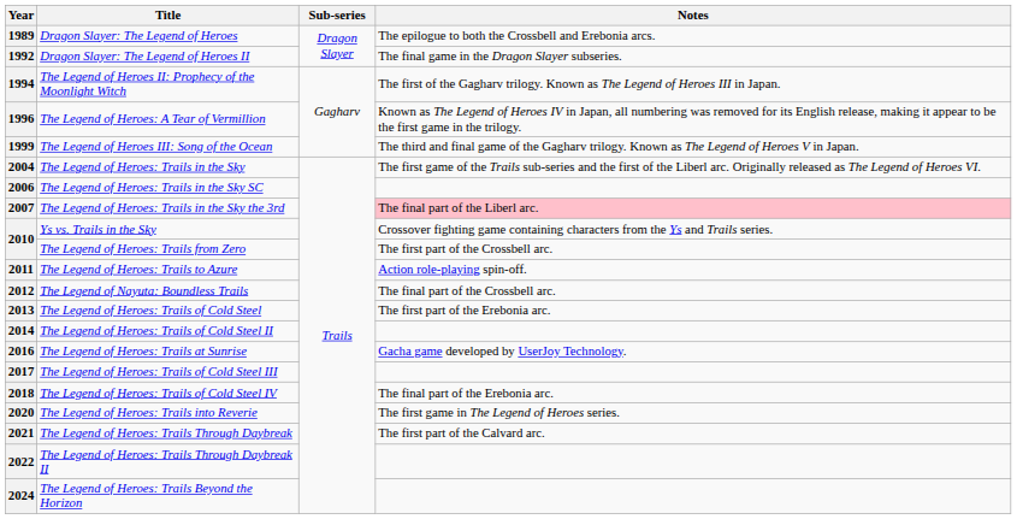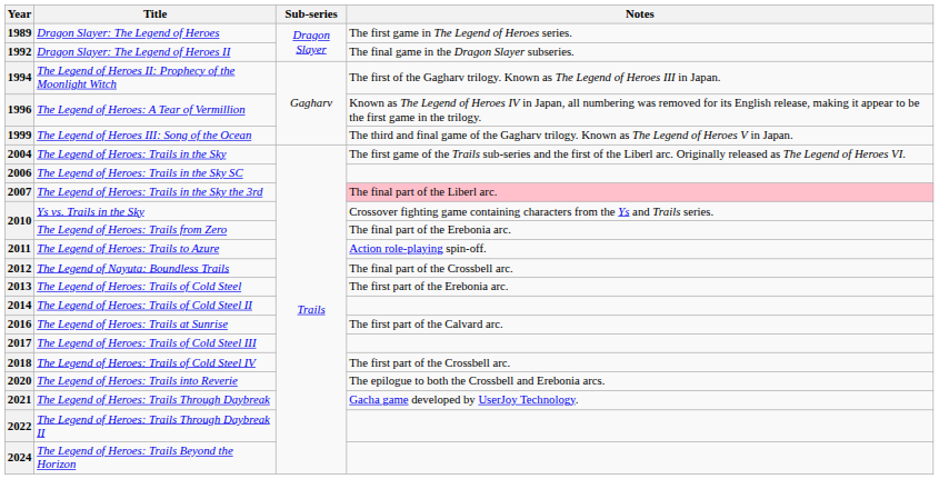 <table class="wikitable">
 <tr>
 <th>Year</th>
 <th>Title</th>
 <th>Sub-series</th>
 <th>Notes</th>
 </tr>
 <tr>
 <th>1989</th>
 <td><em><a href='#'>Dragon Slayer: The Legend of Heroes</a></em></td>
 <td rowspan="2" align="center"><em><a href='#'>Dragon Slayer</a></em></td>
-<td>The epilogue to both the Crossbell and Erebonia arcs.</td>
+<td>The first game in <em>The Legend of Heroes</em> series.</td>
 </tr>
 <tr>
 <th>1992</th>
 <td><em><a href='#'>Dragon Slayer: The Legend of Heroes II</a></em></td>
 <td>The final game in the <em>Dragon Slayer</em> subseries.</td>
 </tr>
 <tr>
 <th>1994</th>
 <td><em><a href='#'>The Legend of Heroes II: Prophecy of the Moonlight Witch</a></em></td>
 <td rowspan="3" align="center"><em>Gagharv</em></td>
 <td>The first of the Gagharv trilogy. Known as <em>The Legend of Heroes III</em> in Japan.</td>
 </tr>
 <tr>
 <th>1996</th>
 <td><em><a href='#'>The Legend of Heroes: A Tear of Vermillion</a></em></td>
 <td>Known as <em>The Legend of Heroes IV</em> in Japan, all numbering was removed for its English release, making it appear to be the first game in the trilogy.</td>
 </tr>
 <tr>
 <th>1999</th>
 <td><em><a href='#'>The Legend of Heroes III: Song of the Ocean</a></em></td>
 <td>The third and final game of the Gagharv trilogy. Known as <em>The Legend of Heroes V</em> in Japan.</td>
 </tr>
 <tr>
 <th>2004</th>
 <td><em><a href='#'>The Legend of Heroes: Trails in the Sky</a></em></td>
 <td rowspan="16" align="center"><em><a href='#'>Trails</a></em></td>
 <td>The first game of the <em>Trails</em> sub-series and the first of the Liberl arc. Originally released as <em>The Legend of Heroes VI</em>.</td>
 </tr>
 <tr>
 <th>2006</th>
 <td><em><a href='#'>The Legend of Heroes: Trails in the Sky SC</a></em></td>
 <td></td>
 </tr>
 <tr>
 <th>2007</th>
 <td><em><a href='#'>The Legend of Heroes: Trails in the Sky the 3rd</a></em></td>
 <td style="background: pink;">The final part of the Liberl arc.</td>
 </tr>
 <tr>
 <th rowspan = 2>2010</th>
 <td><em><a href='#'>Ys vs. Trails in the Sky</a></em></td>
 <td>Crossover fighting game containing characters from the <em><a href='#'>Ys</a></em> and <em>Trails</em> series.</td>
 </tr>
 <tr>
 <td><em><a href='#'>The Legend of Heroes: Trails from Zero</a></em></td>
-<td>The first part of the Crossbell arc.</td>
+<td>The final part of the Erebonia arc.</td>
 </tr>
 <tr>
 <th>2011</th>
 <td><em><a href='#'>The Legend of Heroes: Trails to Azure</a></em></td>
 <td><a href='#'>Action role-playing</a> spin-off.</td>
 </tr>
 <tr>
 <th>2012</th>
 <td><em><a href='#'>The Legend of Nayuta: Boundless Trails</a></em></td>
 <td>The final part of the Crossbell arc.</td>
 </tr>
 <tr>
 <th>2013</th>
 <td><em><a href='#'>The Legend of Heroes: Trails of Cold Steel</a></em></td>
 <td>The first part of the Erebonia arc.</td>
 </tr>
 <tr>
 <th>2014</th>
 <td><em><a href='#'>The Legend of Heroes: Trails of Cold Steel II</a></em></td>
 <td></td>
 </tr>
 <tr>
 <th>2016</th>
 <td><em><a href='#'>The Legend of Heroes: Trails at Sunrise</a></em></td>
-<td><a href='#'>Gacha game</a> developed by <a href='#'>UserJoy Technology</a>.</td>
+<td>The first part of the Calvard arc.</td>
 </tr>
 <tr>
 <th>2017</th>
 <td><em><a href='#'>The Legend of Heroes: Trails of Cold Steel III</a></em></td>
 <td></td>
 </tr>
 <tr>
 <th>2018</th>
 <td><em><a href='#'>The Legend of Heroes: Trails of Cold Steel IV</a></em></td>
-<td>The final part of the Erebonia arc.</td>
+<td>The first part of the Crossbell arc.</td>
 </tr>
 <tr>
 <th>2020</th>
 <td><em><a href='#'>The Legend of Heroes: Trails into Reverie</a></em></td>
-<td>The first game in <em>The Legend of Heroes</em> series.</td>
+<td>The epilogue to both the Crossbell and Erebonia arcs.</td>
 </tr>
 <tr>
 <th>2021</th>
 <td><em><a href='#'>The Legend of Heroes: Trails Through Daybreak</a></em></td>
-<td>The first part of the Calvard arc.</td>
+<td><a href='#'>Gacha game</a> developed by <a href='#'>UserJoy Technology</a>.</td>
 </tr>
 <tr>
 <th>2022</th>
 <td><em><a href='#'>The Legend of Heroes: Trails Through Daybreak II</a></em></td>
 <td></td>
 </tr>
 <tr>
 <th>2024</th>
 <td><em><a href='#'>The Legend of Heroes: Trails Beyond the Horizon</a></em></td>
 <td></td>
 </tr>
 </table>
